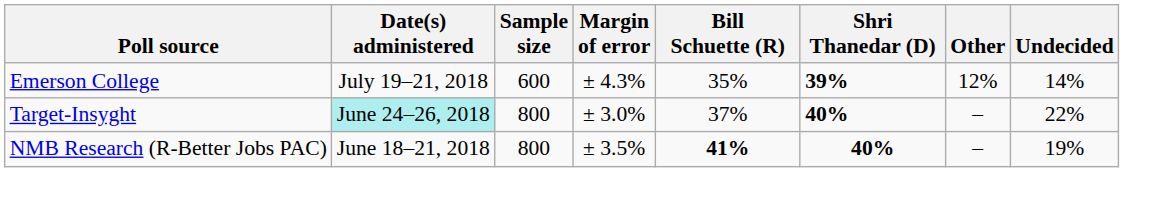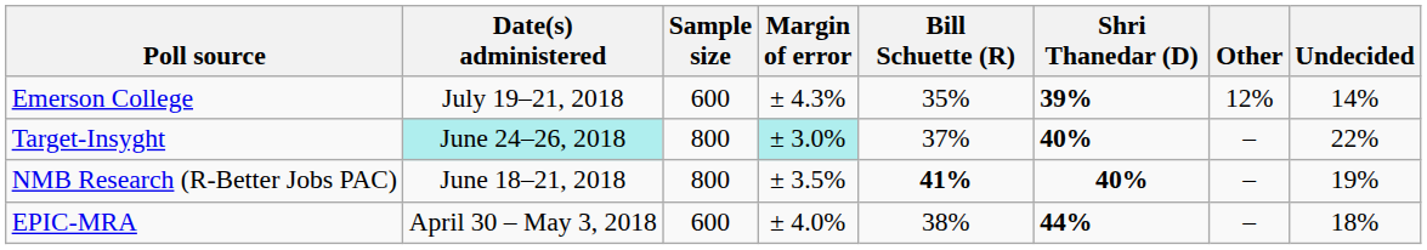 <table class="wikitable">
 <tr valign=bottom>
 <th>Poll source</th>
 <th>Date(s)<br>administered</th>
 <th>Sample<br>size</th>
 <th>Margin<br>of error</th>
 <th style="width:100px;">Bill<br>Schuette (R)</th>
 <th style="width:100px;">Shri<br>Thanedar (D)</th>
 <th>Other</th>
 <th>Undecided</th>
 </tr>
 <tr>
 <td><a href='#'>Emerson College</a></td>
 <td align=center>July 19–21, 2018</td>
 <td align=center>600</td>
 <td align=center>± 4.3%</td>
 <td align=center>35%</td>
 <td><strong>39%</strong></td>
 <td align=center>12%</td>
 <td align=center>14%</td>
 </tr>
 <tr>
 <td><a href='#'>Target-Insyght</a></td>
 <td align=center style="background: paleturquoise;">June 24–26, 2018</td>
 <td align=center>800</td>
-<td align=center>± 3.0%</td>
+<td align=center style="background: paleturquoise;">± 3.0%</td>
 <td align=center>37%</td>
 <td><strong>40%</strong></td>
 <td align=center>–</td>
 <td align=center>22%</td>
 </tr>
 <tr>
 <td><a href='#'>NMB Research</a> (R-Better Jobs PAC)</td>
 <td align=center>June 18–21, 2018</td>
 <td align=center>800</td>
 <td align=center>± 3.5%</td>
 <td align=center><strong>41%</strong></td>
 <td align=center><strong>40%</strong></td>
 <td align=center>–</td>
 <td align=center>19%</td>
 </tr>
+<tr>
+<td><a href='#'>EPIC-MRA</a></td>
+<td align=center>April 30 – May 3, 2018</td>
+<td align=center>600</td>
+<td align=center>± 4.0%</td>
+<td align=center>38%</td>
+<td><strong>44%</strong></td>
+<td align=center>–</td>
+<td align=center>18%</td>
+</tr>
 </table>
